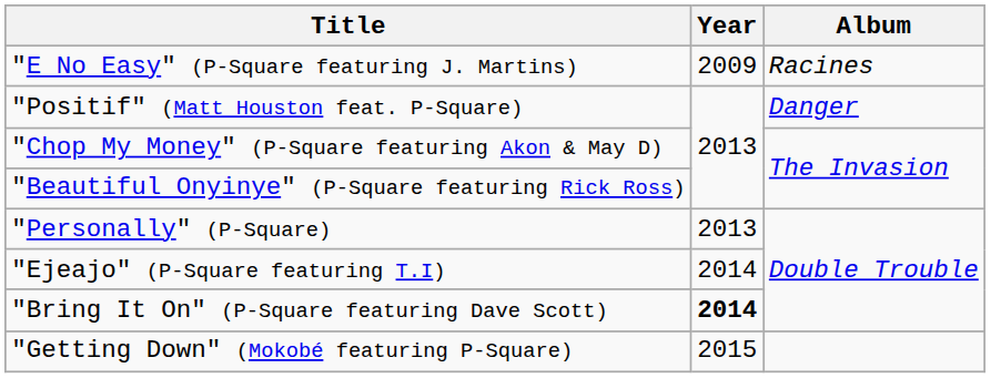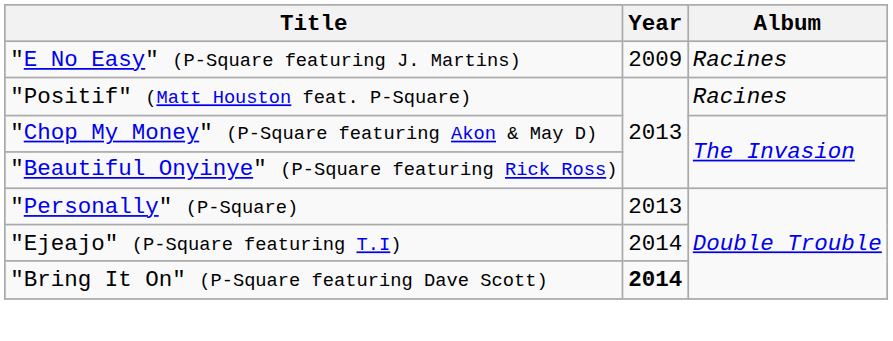 <table class="wikitable sortable">
 <tr>
 <th>Title</th>
 <th>Year</th>
 <th>Album</th>
 </tr>
 <tr>
 <td>"<a href='#'>E No Easy</a>" <small>(P-Square featuring J. Martins)</small></td>
 <td>2009</td>
 <td><em>Racines</em></td>
 </tr>
 <tr>
 <td>"Positif" <small>(<a href='#'>Matt Houston</a> feat. P-Square)</small></td>
 <td rowspan=3>2013</td>
-<td><em><a href='#'>Danger</a></em></td>
+<td><em>Racines</em></td>
 </tr>
 <tr>
 <td>"<a href='#'>Chop My Money</a>" <small>(P-Square featuring <a href='#'>Akon</a> & May D)</small></td>
 <td rowspan=2><em><a href='#'>The Invasion</a></em></td>
 </tr>
 <tr>
 <td>"<a href='#'>Beautiful Onyinye</a>" <small>(P-Square featuring <a href='#'>Rick Ross</a>)</small></td>
 </tr>
 <tr>
 <td>"<a href='#'>Personally</a>" <small>(P-Square)</small></td>
 <td>2013</td>
 <td rowspan=3><em><a href='#'>Double Trouble</a></em></td>
 </tr>
 <tr>
 <td>"Ejeajo" <small>(P-Square featuring <a href='#'>T.I</a>)</small></td>
 <td>2014</td>
 </tr>
 <tr>
 <td>"Bring It On" <small>(P-Square featuring Dave Scott)</small></td>
 <td><strong>2014</strong></td>
 </tr>
-<tr>
-<td>"Getting Down" <small>(<a href='#'>Mokobé</a> featuring P-Square)</small></td>
-<td>2015</td>
-<td></td>
-</tr>
 </table>
